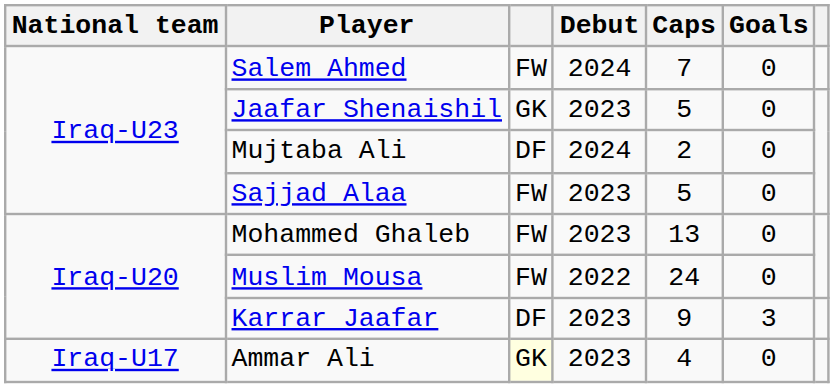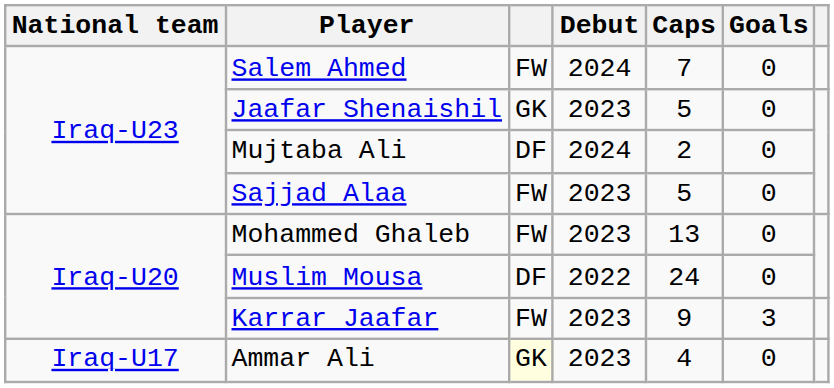 <table class="wikitable sortable" style="text-align:center; font-size:85%;">
 <tr>
 <th>National team</th>
 <th>Player</th>
 <th></th>
 <th>Debut</th>
 <th>Caps</th>
 <th>Goals</th>
 <th></th>
 </tr>
 <tr>
 <td rowspan="4"> <a href='#'>Iraq-U23</a></td>
 <td style="text-align:left;" data-sort-value="Ahmed"><a href='#'>Salem Ahmed</a></td>
 <td>FW</td>
 <td>2024</td>
 <td>7</td>
 <td>0</td>
 <td style="text-align:left;"></td>
 </tr>
 <tr>
 <td style="text-align:left;" data-sort-value="Shenaishil"><a href='#'>Jaafar Shenaishil</a></td>
 <td>GK</td>
 <td>2023</td>
 <td>5</td>
 <td>0</td>
 <td rowspan="3" style="text-align:left;"></td>
 </tr>
 <tr>
 <td style="text-align:left;" data-sort-value="Ali">Mujtaba Ali</td>
 <td>DF</td>
 <td>2024</td>
 <td>2</td>
 <td>0</td>
 </tr>
 <tr>
 <td style="text-align:left;" data-sort-value="Alaa"><a href='#'>Sajjad Alaa</a></td>
 <td>FW</td>
 <td>2023</td>
 <td>5</td>
 <td>0</td>
 </tr>
 <tr>
 <td rowspan="3"> <a href='#'>Iraq-U20</a></td>
 <td style="text-align:left;" data-sort-value="Ghaleb">Mohammed Ghaleb</td>
 <td>FW</td>
 <td>2023</td>
 <td>13</td>
 <td>0</td>
 <td rowspan="2" style="text-align:left;"></td>
 </tr>
 <tr>
 <td style="text-align:left;" data-sort-value="Fayyadh"><a href='#'>Muslim Mousa</a></td>
-<td>FW</td>
+<td>DF</td>
 <td>2022</td>
 <td>24</td>
 <td>0</td>
 </tr>
 <tr>
 <td style="text-align:left;" data-sort-value="Jaafar"><a href='#'>Karrar Jaafar</a></td>
-<td>DF</td>
+<td>FW</td>
 <td>2023</td>
 <td>9</td>
 <td>3</td>
 <td style="text-align:left;"></td>
 </tr>
 <tr>
 <td rowspan="3"> <a href='#'>Iraq-U17</a></td>
 <td style="text-align:left;" data-sort-value="Ghaleb">Ammar Ali</td>
 <td style="background: lightyellow;">GK</td>
 <td>2023</td>
 <td>4</td>
 <td>0</td>
 <td style="text-align:left;"></td>
 </tr>
 </table>
